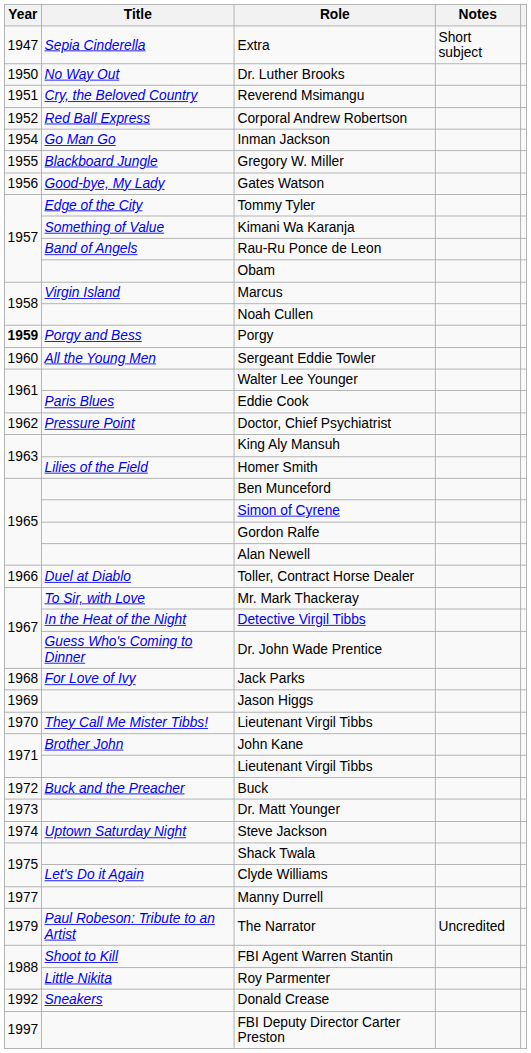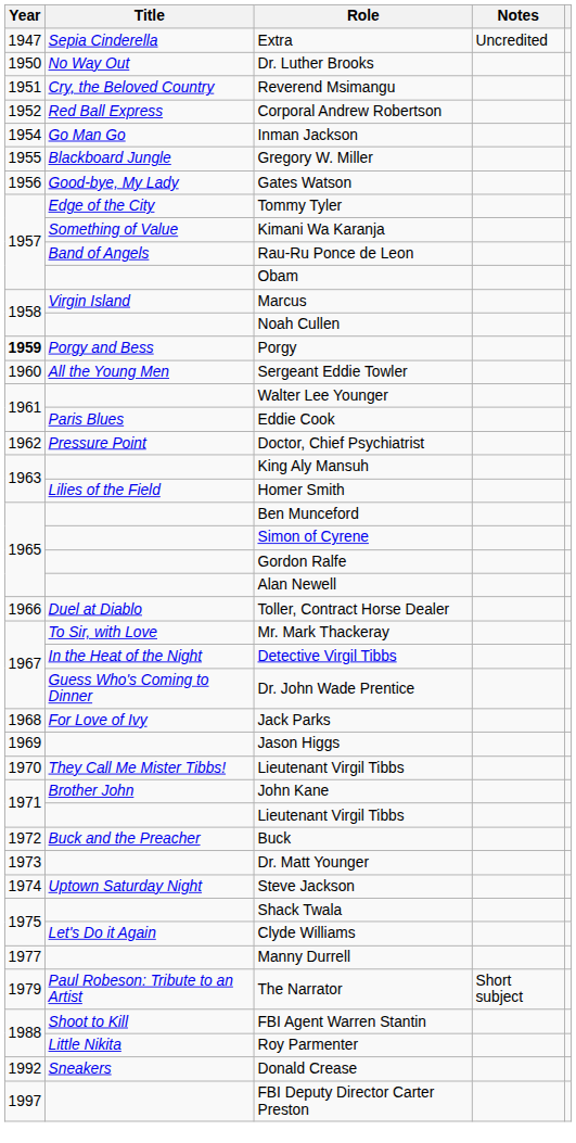 <table class="wikitable">
 <tr>
 <th>Year</th>
 <th>Title</th>
 <th>Role</th>
 <th>Notes</th>
 <th scope="col"></th>
 </tr>
 <tr>
 <td>1947</td>
 <td><em><a href='#'>Sepia Cinderella</a></em></td>
 <td>Extra</td>
-<td>Short subject</td>
+<td>Uncredited</td>
 <td align="center"></td>
 </tr>
 <tr>
 <td>1950</td>
 <td><em><a href='#'>No Way Out</a></em></td>
 <td>Dr. Luther Brooks</td>
 <td></td>
 <td align="center"></td>
 </tr>
 <tr>
 <td>1951</td>
 <td><em><a href='#'>Cry, the Beloved Country</a></em></td>
 <td>Reverend Msimangu</td>
 <td></td>
 <td align="center"></td>
 </tr>
 <tr>
 <td>1952</td>
 <td><em><a href='#'>Red Ball Express</a></em></td>
 <td>Corporal Andrew Robertson</td>
 <td></td>
 <td align="center"></td>
 </tr>
 <tr>
 <td>1954</td>
 <td><em><a href='#'>Go Man Go</a></em></td>
 <td>Inman Jackson</td>
 <td></td>
 <td align="center"></td>
 </tr>
 <tr>
 <td>1955</td>
 <td><em><a href='#'>Blackboard Jungle</a></em></td>
 <td>Gregory W. Miller</td>
 <td></td>
 <td align="center"></td>
 </tr>
 <tr>
 <td>1956</td>
 <td><em><a href='#'>Good-bye, My Lady</a></em></td>
 <td>Gates Watson</td>
 <td></td>
 <td align="center"></td>
 </tr>
 <tr>
 <td rowspan="4">1957</td>
 <td><em><a href='#'>Edge of the City</a></em></td>
 <td>Tommy Tyler</td>
 <td></td>
 <td align="center"></td>
 </tr>
 <tr>
 <td><em><a href='#'>Something of Value</a></em></td>
 <td>Kimani Wa Karanja</td>
 <td></td>
 <td align="center"></td>
 </tr>
 <tr>
 <td><em><a href='#'>Band of Angels</a></em></td>
 <td>Rau-Ru Ponce de Leon</td>
 <td></td>
 <td align="center"></td>
 </tr>
 <tr>
 <td><em></em></td>
 <td>Obam</td>
 <td></td>
 <td align="center"></td>
 </tr>
 <tr>
 <td rowspan="2">1958</td>
 <td><em><a href='#'>Virgin Island</a></em></td>
 <td>Marcus</td>
 <td></td>
 <td align="center"></td>
 </tr>
 <tr>
 <td><em></em></td>
 <td>Noah Cullen</td>
 <td></td>
 <td align="center"></td>
 </tr>
 <tr>
 <td><strong>1959</strong></td>
 <td><em><a href='#'>Porgy and Bess</a></em></td>
 <td>Porgy</td>
 <td></td>
 <td align="center"></td>
 </tr>
 <tr>
 <td>1960</td>
 <td><em><a href='#'>All the Young Men</a></em></td>
 <td>Sergeant Eddie Towler</td>
 <td></td>
 <td align="center"></td>
 </tr>
 <tr>
 <td rowspan="2">1961</td>
 <td><em></em></td>
 <td>Walter Lee Younger</td>
 <td></td>
 <td align="center"></td>
 </tr>
 <tr>
 <td><em><a href='#'>Paris Blues</a></em></td>
 <td>Eddie Cook</td>
 <td></td>
 <td align="center"></td>
 </tr>
 <tr>
 <td>1962</td>
 <td><em><a href='#'>Pressure Point</a></em></td>
 <td>Doctor, Chief Psychiatrist</td>
 <td></td>
 <td align="center"></td>
 </tr>
 <tr>
 <td rowspan="2">1963</td>
 <td><em></em></td>
 <td>King Aly Mansuh</td>
 <td></td>
 <td align="center"></td>
 </tr>
 <tr>
 <td><em><a href='#'>Lilies of the Field</a></em></td>
 <td>Homer Smith</td>
 <td></td>
 <td align="center"></td>
 </tr>
 <tr>
 <td rowspan="4">1965</td>
 <td><em></em></td>
 <td>Ben Munceford</td>
 <td></td>
 <td align="center"></td>
 </tr>
 <tr>
 <td><em></em></td>
 <td><a href='#'>Simon of Cyrene</a></td>
 <td></td>
 <td align="center"></td>
 </tr>
 <tr>
 <td><em></em></td>
 <td>Gordon Ralfe</td>
 <td></td>
 <td align="center"></td>
 </tr>
 <tr>
 <td><em></em></td>
 <td>Alan Newell</td>
 <td></td>
 <td align="center"></td>
 </tr>
 <tr>
 <td>1966</td>
 <td><em><a href='#'>Duel at Diablo</a></em></td>
 <td>Toller, Contract Horse Dealer</td>
 <td></td>
 <td align="center"></td>
 </tr>
 <tr>
 <td rowspan="3">1967</td>
 <td><em><a href='#'>To Sir, with Love</a></em></td>
 <td>Mr. Mark Thackeray</td>
 <td></td>
 <td align="center"></td>
 </tr>
 <tr>
 <td><em><a href='#'>In the Heat of the Night</a></em></td>
 <td><a href='#'>Detective Virgil Tibbs</a></td>
 <td></td>
 <td align="center"></td>
 </tr>
 <tr>
 <td><em><a href='#'>Guess Who's Coming to Dinner</a></em></td>
 <td>Dr. John Wade Prentice</td>
 <td></td>
 <td align="center"></td>
 </tr>
 <tr>
 <td>1968</td>
 <td><em><a href='#'>For Love of Ivy</a></em></td>
 <td>Jack Parks</td>
 <td></td>
 <td align="center"></td>
 </tr>
 <tr>
 <td>1969</td>
 <td><em></em></td>
 <td>Jason Higgs</td>
 <td></td>
 <td align="center"></td>
 </tr>
 <tr>
 <td>1970</td>
 <td><em><a href='#'>They Call Me Mister Tibbs!</a></em></td>
 <td>Lieutenant Virgil Tibbs</td>
 <td></td>
 <td align="center"></td>
 </tr>
 <tr>
 <td rowspan="2">1971</td>
 <td><em><a href='#'>Brother John</a></em></td>
 <td>John Kane</td>
 <td></td>
 <td align="center"></td>
 </tr>
 <tr>
 <td><em></em></td>
 <td>Lieutenant Virgil Tibbs</td>
 <td></td>
 <td align="center"></td>
 </tr>
 <tr>
 <td>1972</td>
 <td><em><a href='#'>Buck and the Preacher</a></em></td>
 <td>Buck</td>
 <td></td>
 <td align="center"></td>
 </tr>
 <tr>
 <td>1973</td>
 <td><em></em></td>
 <td>Dr. Matt Younger</td>
 <td></td>
 <td align="center"></td>
 </tr>
 <tr>
 <td>1974</td>
 <td><em><a href='#'>Uptown Saturday Night</a></em></td>
 <td>Steve Jackson</td>
 <td></td>
 <td align="center"></td>
 </tr>
 <tr>
 <td rowspan="2">1975</td>
 <td><em></em></td>
 <td>Shack Twala</td>
 <td></td>
 <td align="center"></td>
 </tr>
 <tr>
 <td><em><a href='#'>Let's Do it Again</a></em></td>
 <td>Clyde Williams</td>
 <td></td>
 <td align="center"></td>
 </tr>
 <tr>
 <td>1977</td>
 <td><em></em></td>
 <td>Manny Durrell</td>
 <td></td>
 <td align="center"></td>
 </tr>
 <tr>
 <td>1979</td>
 <td><em><a href='#'>Paul Robeson: Tribute to an Artist</a></em></td>
 <td>The Narrator</td>
-<td>Uncredited</td>
+<td>Short subject</td>
 <td align="center"></td>
 </tr>
 <tr>
 <td rowspan="2">1988</td>
 <td><em><a href='#'>Shoot to Kill</a></em></td>
 <td>FBI Agent Warren Stantin</td>
 <td></td>
 <td align="center"></td>
 </tr>
 <tr>
 <td><em><a href='#'>Little Nikita</a></em></td>
 <td>Roy Parmenter</td>
 <td></td>
 <td align="center"></td>
 </tr>
 <tr>
 <td>1992</td>
 <td><em><a href='#'>Sneakers</a></em></td>
 <td>Donald Crease</td>
 <td></td>
 <td align="center"></td>
 </tr>
 <tr>
 <td>1997</td>
 <td><em></em></td>
 <td>FBI Deputy Director Carter Preston</td>
 <td align="center"></td>
 <td></td>
 </tr>
 </table>
